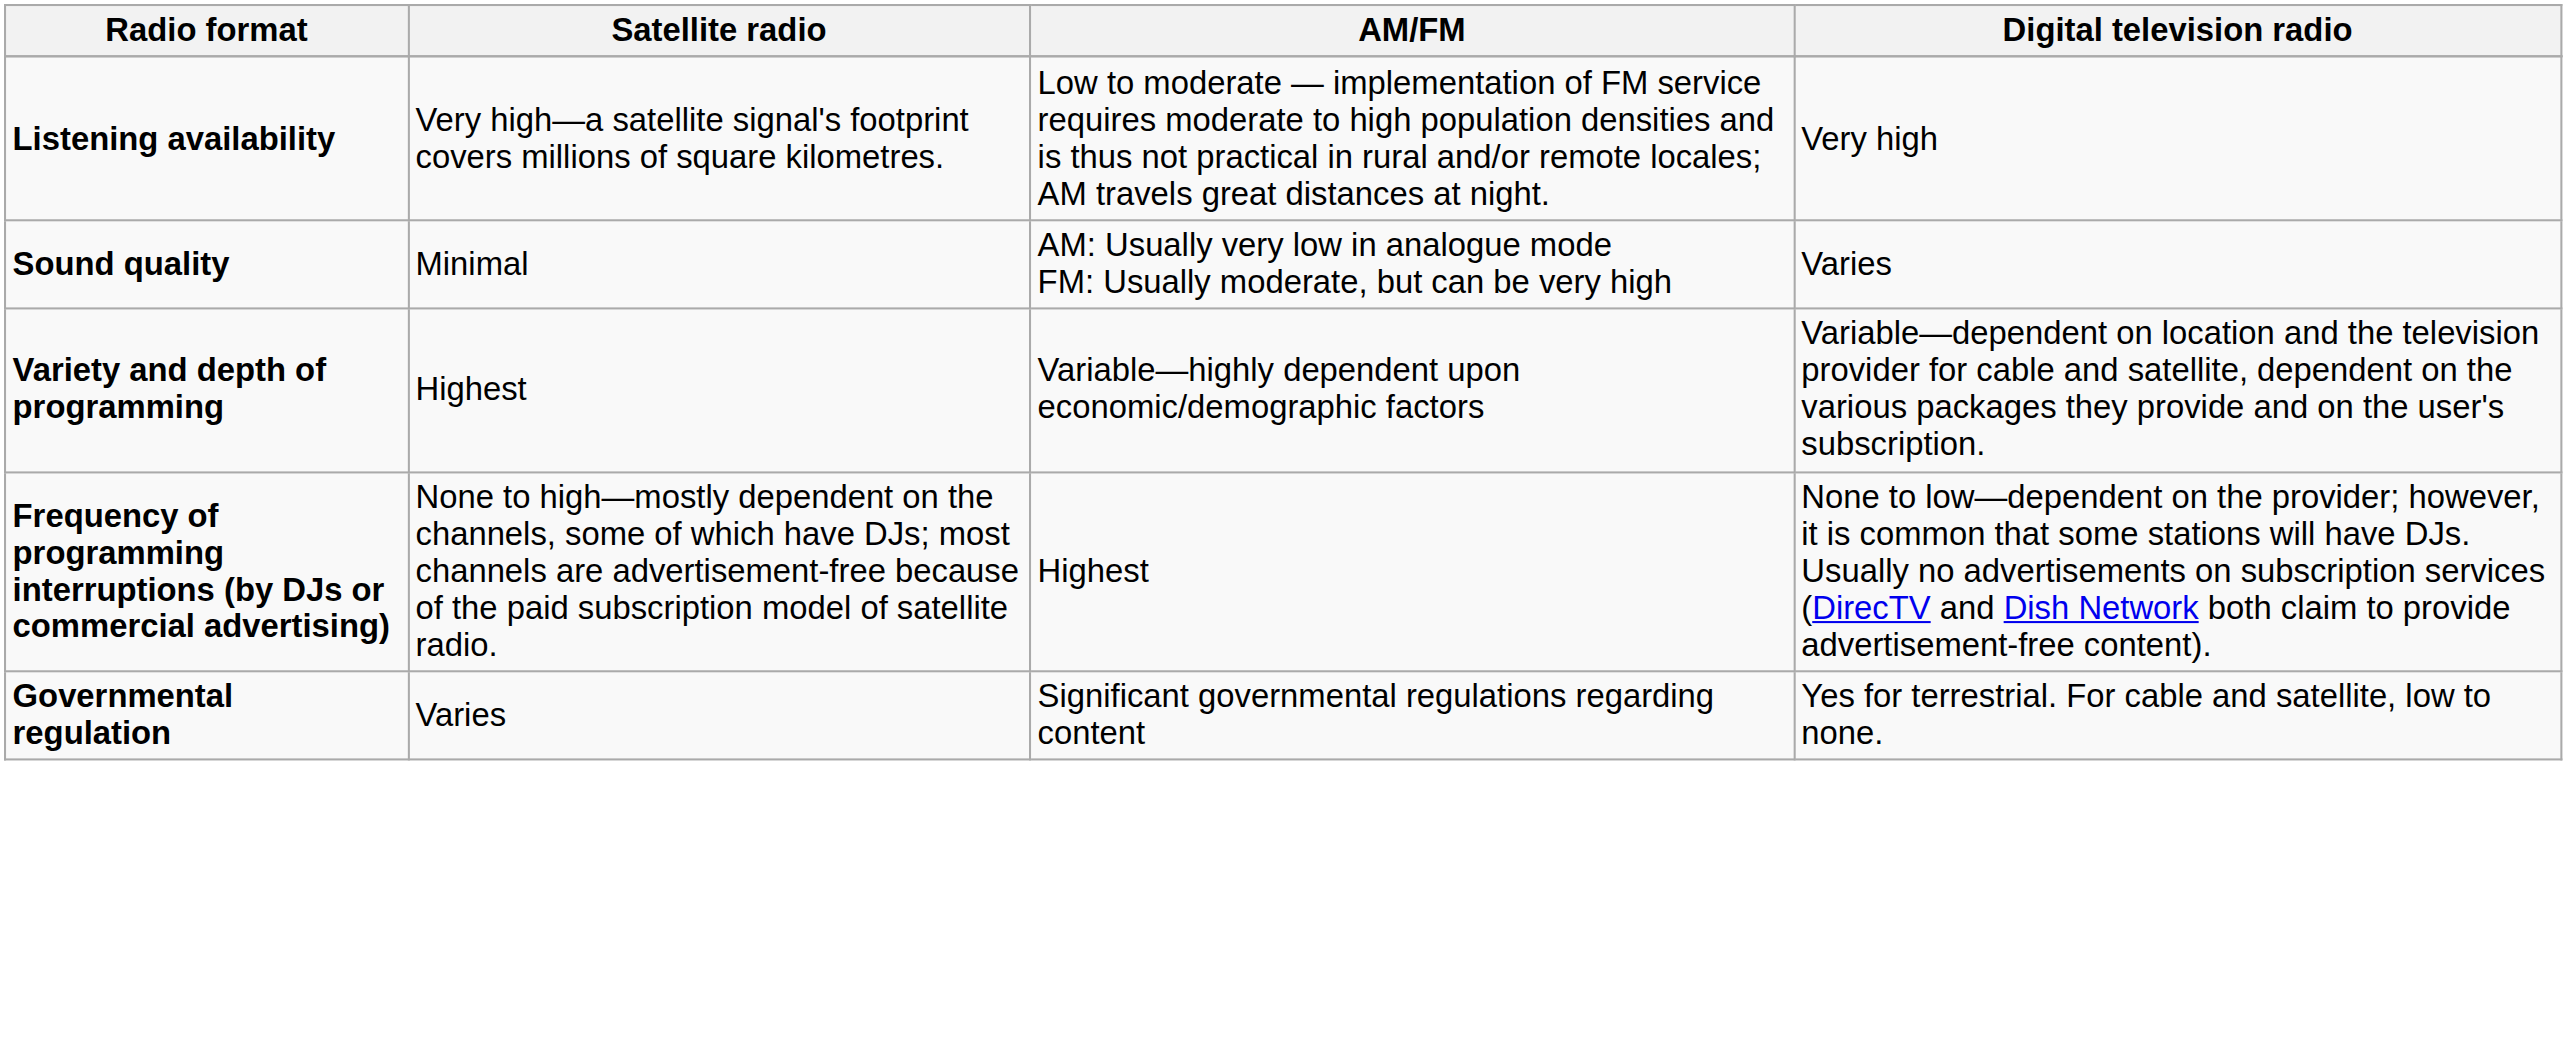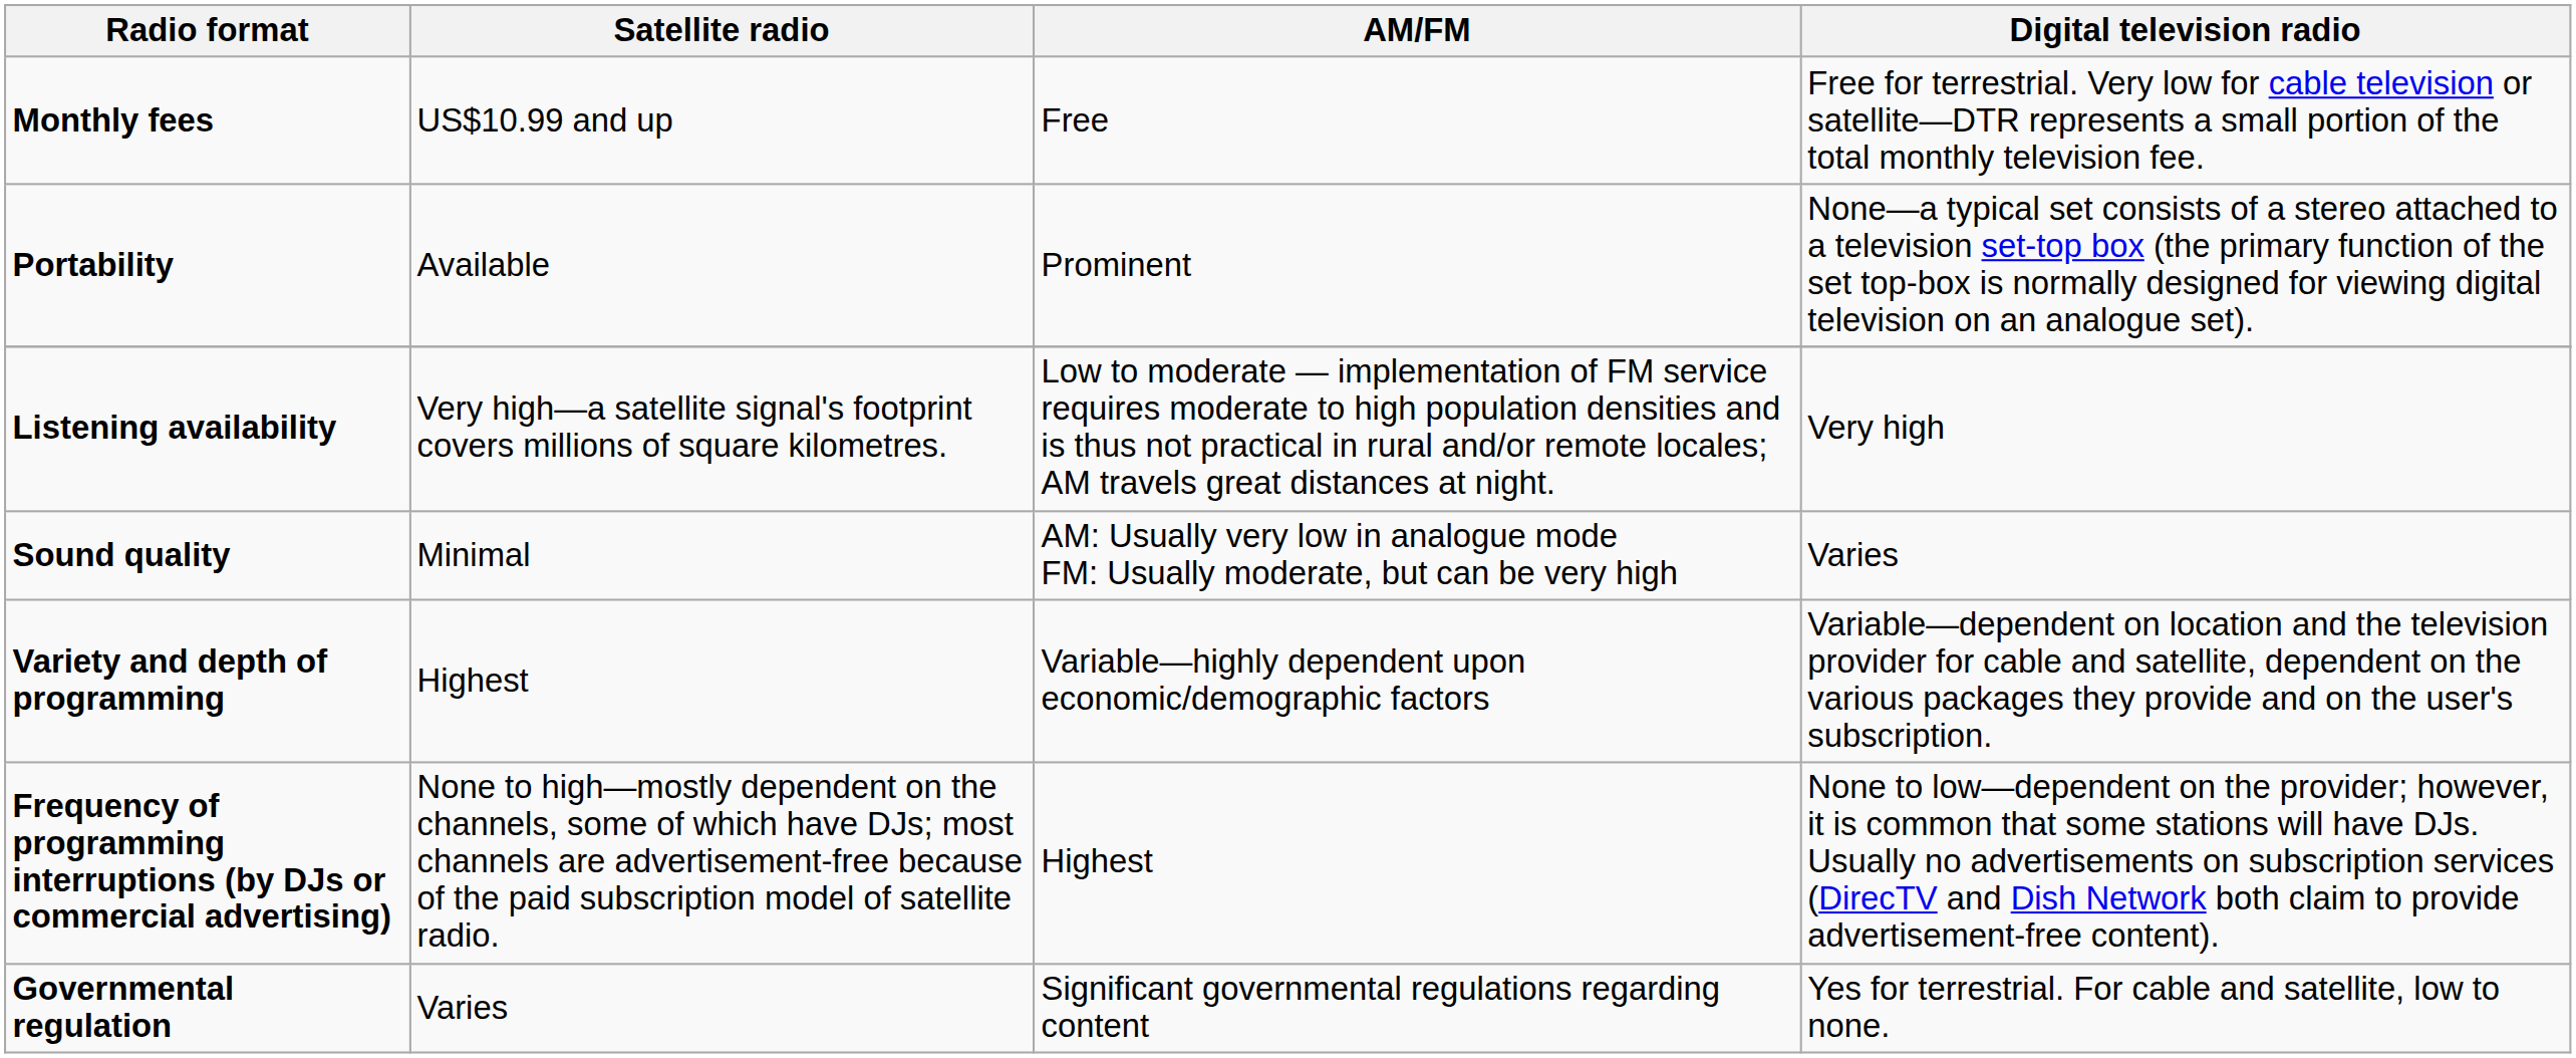 <table class="wikitable">
 <tr>
 <th>Radio format</th>
 <th>Satellite radio</th>
 <th>AM/FM</th>
 <th>Digital television radio</th>
+</tr>
+<tr>
+<td><strong>Monthly fees</strong></td>
+<td>US$10.99 and up</td>
+<td>Free</td>
+<td>Free for terrestrial. Very low for <a href='#'>cable television</a> or satellite—DTR represents a small portion of the total monthly television fee.</td>
+</tr>
+<tr>
+<td><strong>Portability</strong></td>
+<td>Available</td>
+<td>Prominent</td>
+<td>None—a typical set consists of a stereo attached to a television <a href='#'>set-top box</a> (the primary function of the set top-box is normally designed for viewing digital television on an analogue set).</td>
 </tr>
 <tr>
 </tr>
 <tr>
 <td><strong>Listening availability</strong></td>
 <td>Very high—a satellite signal's footprint covers millions of square kilometres.</td>
 <td>Low to moderate — implementation of FM service requires moderate to high population densities and is thus not practical in rural and/or remote locales; AM travels great distances at night.</td>
 <td>Very high</td>
 </tr>
 <tr>
 <td><strong>Sound quality</strong></td>
 <td>Minimal</td>
 <td>AM: Usually very low in analogue mode<br> FM: Usually moderate, but can be very high</td>
 <td>Varies</td>
 </tr>
 <tr>
 <td><strong>Variety and depth of programming</strong></td>
 <td>Highest</td>
 <td>Variable—highly dependent upon economic/demographic factors</td>
 <td>Variable—dependent on location and the television provider for cable and satellite, dependent on the various packages they provide and on the user's subscription.</td>
 </tr>
 <tr>
 <td><strong>Frequency of programming interruptions (by DJs or commercial advertising)</strong></td>
 <td>None to high—mostly dependent on the channels, some of which have DJs; most channels are advertisement-free because of the paid subscription model of satellite radio.</td>
 <td>Highest</td>
 <td>None to low—dependent on the provider; however, it is common that some stations will have DJs. Usually no advertisements on subscription services (<a href='#'>DirecTV</a> and <a href='#'>Dish Network</a> both claim to provide advertisement-free content).</td>
 </tr>
 <tr>
 <td><strong>Governmental regulation</strong></td>
 <td>Varies</td>
 <td>Significant governmental regulations regarding content</td>
 <td>Yes for terrestrial. For cable and satellite, low to none.</td>
 </tr>
 </table>
